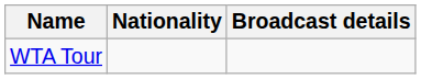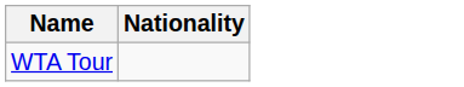 <table class="wikitable">
 <tr>
 <th>Name</th>
 <th>Nationality</th>
-<th>Broadcast details</th>
 </tr>
 <tr>
 <td><a href='#'>WTA Tour</a></td>
 <td></td>
-<td></td>
 </tr>
 </table>
